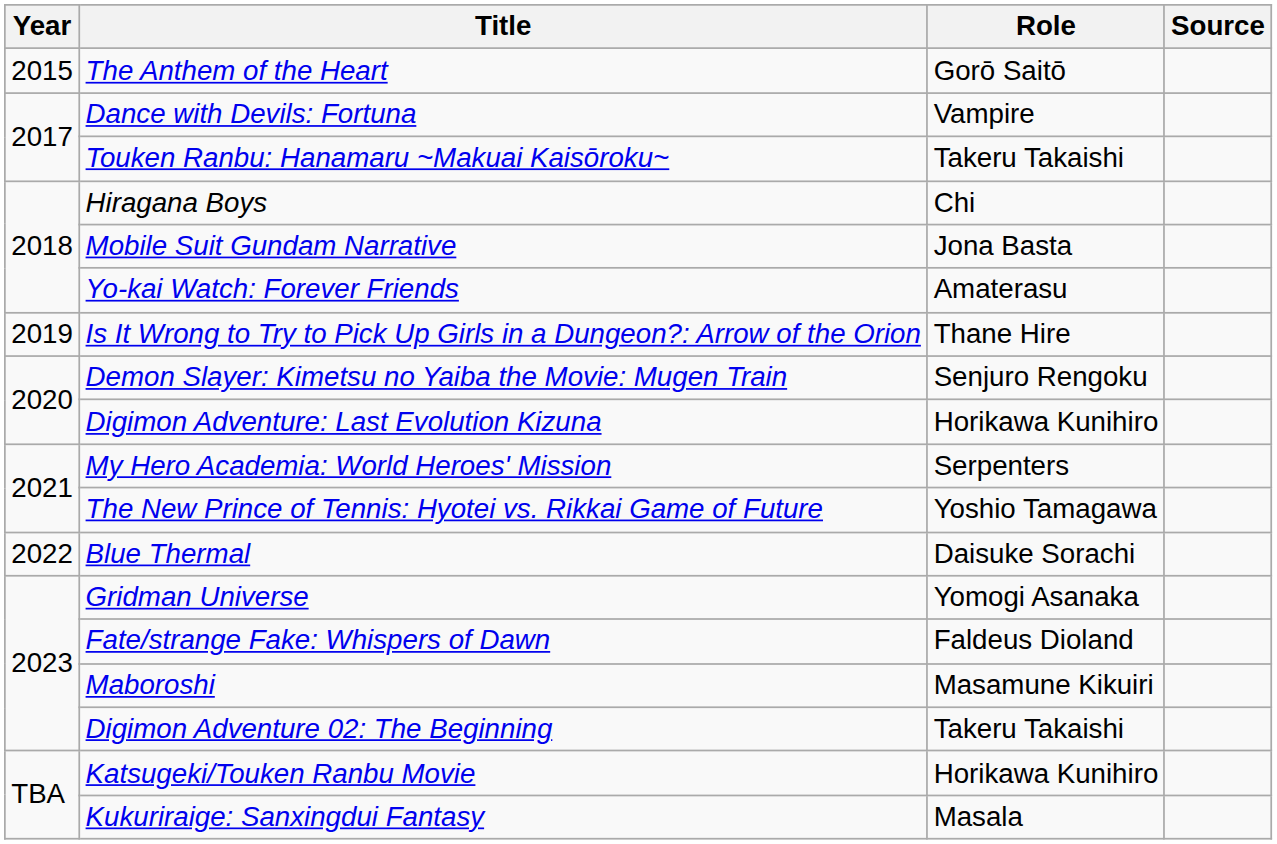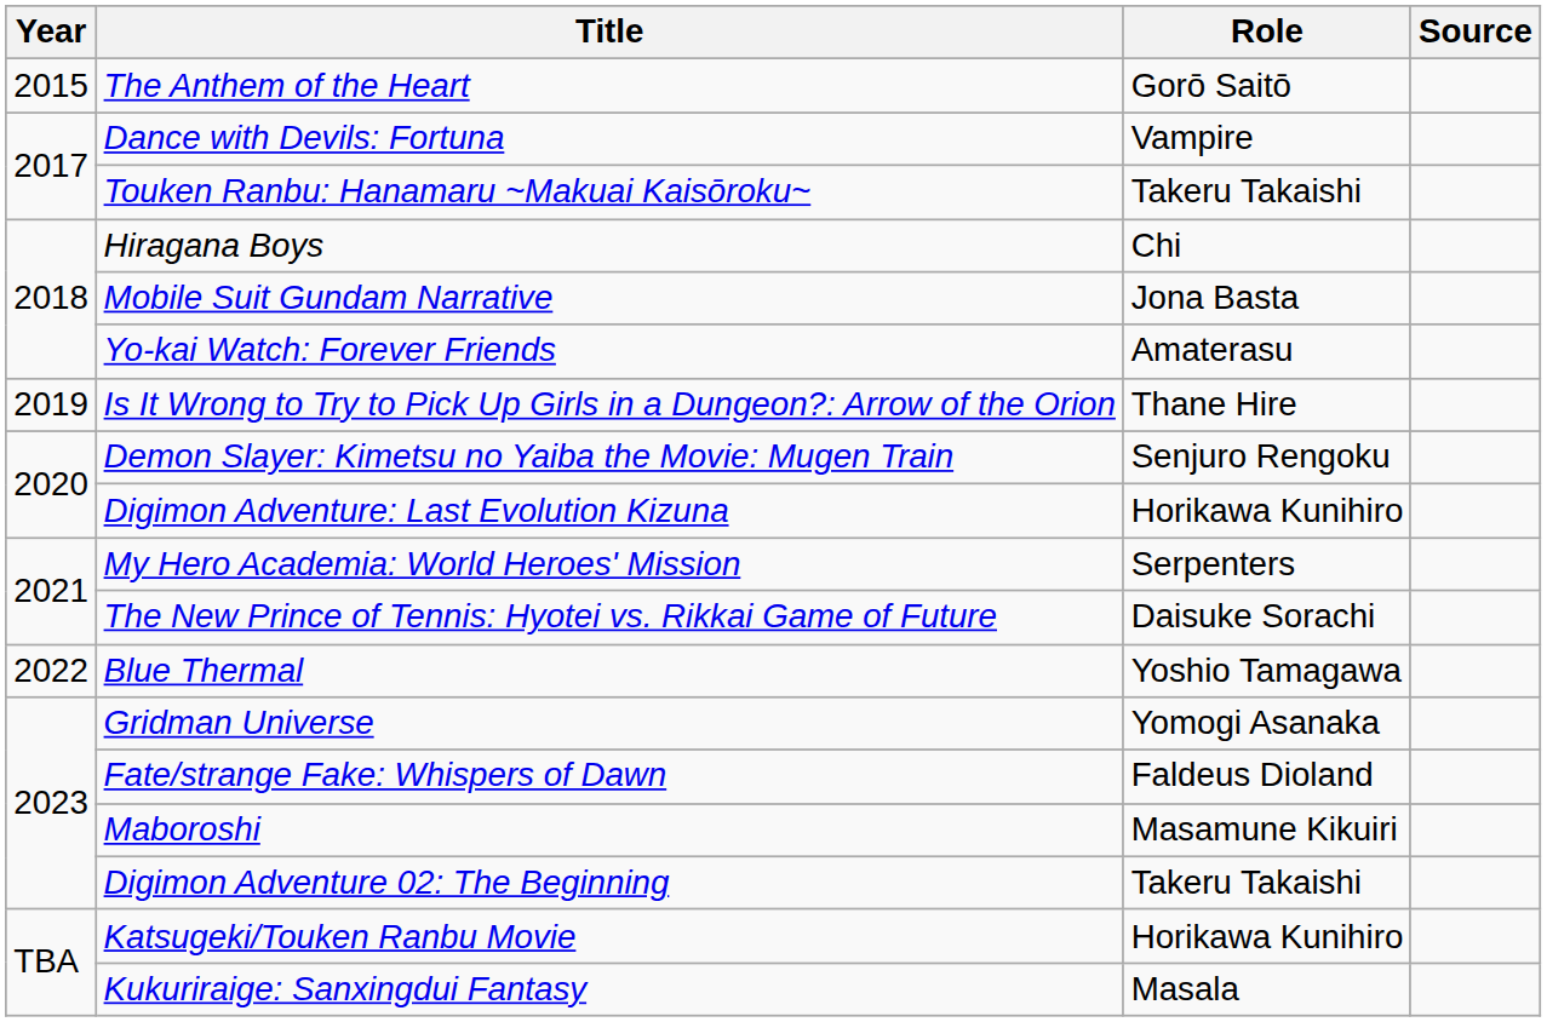 <table class="wikitable source">
 <tr>
 <th>Year</th>
 <th>Title</th>
 <th>Role</th>
 <th class="unsortable">Source</th>
 </tr>
 <tr>
 <td>2015</td>
 <td><em><a href='#'>The Anthem of the Heart</a></em></td>
 <td>Gorō Saitō</td>
 <td></td>
 </tr>
 <tr>
 <td rowspan="2">2017</td>
 <td><em><a href='#'>Dance with Devils: Fortuna</a></em></td>
 <td>Vampire</td>
 <td></td>
 </tr>
 <tr>
 <td><em><a href='#'>Touken Ranbu: Hanamaru ~Makuai Kaisōroku~</a></em></td>
 <td>Takeru Takaishi</td>
 <td></td>
 </tr>
 <tr>
 <td rowspan="3">2018</td>
 <td><em>Hiragana Boys </em></td>
 <td>Chi</td>
 <td></td>
 </tr>
 <tr>
 <td><em><a href='#'>Mobile Suit Gundam Narrative</a></em></td>
 <td>Jona Basta</td>
 <td></td>
 </tr>
 <tr>
 <td><em><a href='#'>Yo-kai Watch: Forever Friends</a></em></td>
 <td>Amaterasu</td>
 <td></td>
 </tr>
 <tr>
 <td>2019</td>
 <td><em><a href='#'>Is It Wrong to Try to Pick Up Girls in a Dungeon?: Arrow of the Orion</a></em></td>
 <td>Thane Hire</td>
 <td></td>
 </tr>
 <tr>
 <td rowspan="2">2020</td>
 <td><em><a href='#'>Demon Slayer: Kimetsu no Yaiba the Movie: Mugen Train</a></em></td>
 <td>Senjuro Rengoku</td>
 <td></td>
 </tr>
 <tr>
 <td><em><a href='#'>Digimon Adventure: Last Evolution Kizuna</a></em></td>
 <td>Horikawa Kunihiro</td>
 <td></td>
 </tr>
 <tr>
 <td rowspan="2">2021</td>
 <td><em><a href='#'>My Hero Academia: World Heroes' Mission</a></em></td>
 <td>Serpenters</td>
 <td></td>
 </tr>
 <tr>
 <td><em><a href='#'>The New Prince of Tennis: Hyotei vs. Rikkai Game of Future</a></em></td>
-<td>Yoshio Tamagawa</td>
+<td>Daisuke Sorachi</td>
 <td></td>
 </tr>
 <tr>
 <td>2022</td>
 <td><em><a href='#'>Blue Thermal</a></em></td>
-<td>Daisuke Sorachi</td>
+<td>Yoshio Tamagawa</td>
 <td></td>
 </tr>
 <tr>
 <td rowspan="4">2023</td>
 <td><em><a href='#'>Gridman Universe</a></em></td>
 <td>Yomogi Asanaka</td>
 <td></td>
 </tr>
 <tr>
 <td><em><a href='#'>Fate/strange Fake: Whispers of Dawn</a></em></td>
 <td>Faldeus Dioland</td>
 <td></td>
 </tr>
 <tr>
 <td><em><a href='#'>Maboroshi</a></em></td>
 <td>Masamune Kikuiri</td>
 <td></td>
 </tr>
 <tr>
 <td><em><a href='#'>Digimon Adventure 02: The Beginning</a></em></td>
 <td>Takeru Takaishi</td>
 <td></td>
 </tr>
 <tr>
 <td rowspan="2">TBA</td>
 <td><em><a href='#'>Katsugeki/Touken Ranbu Movie</a></em></td>
 <td>Horikawa Kunihiro</td>
 <td></td>
 </tr>
 <tr>
 <td><em><a href='#'>Kukuriraige: Sanxingdui Fantasy</a></em></td>
 <td>Masala</td>
 <td></td>
 </tr>
 </table>
